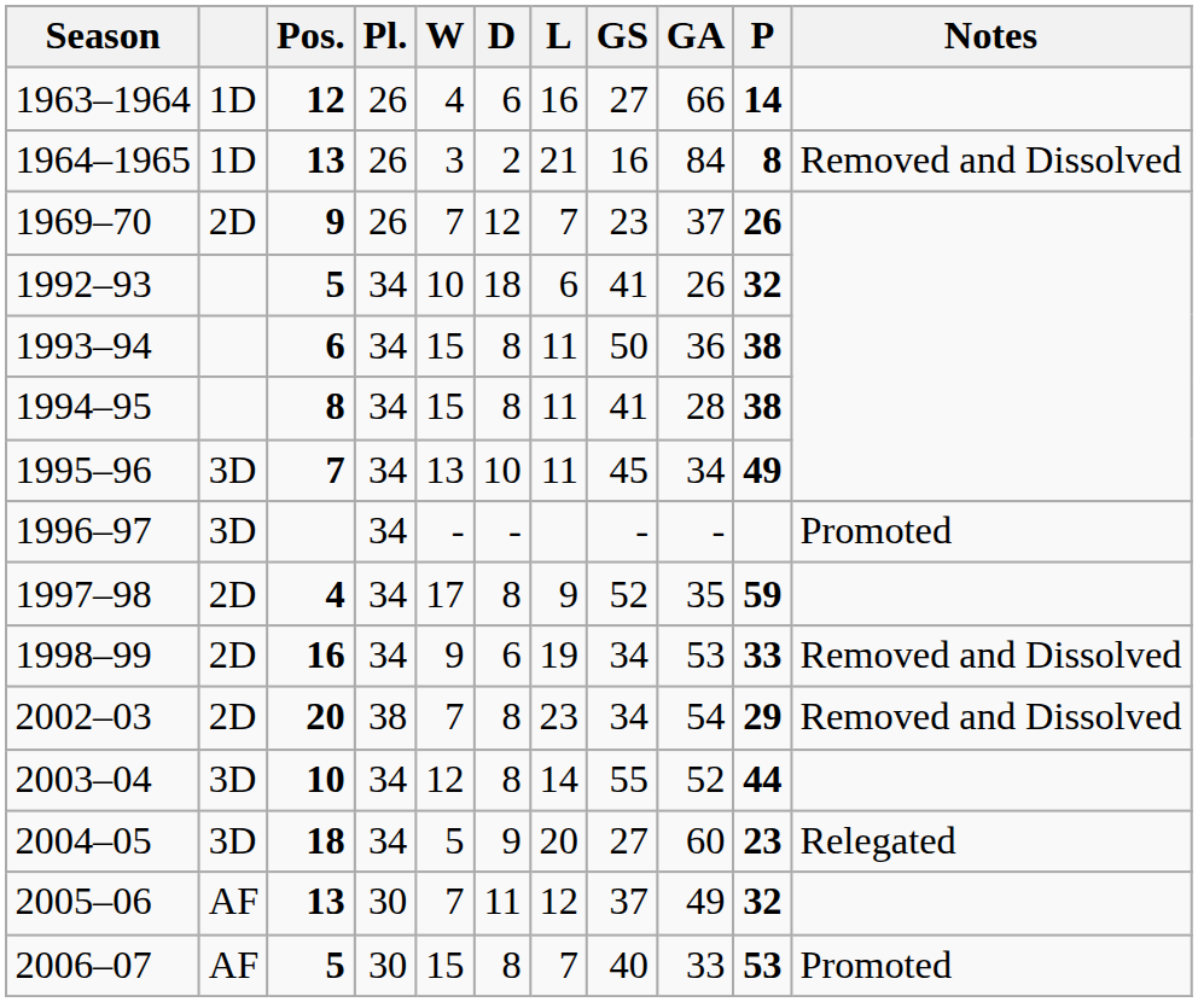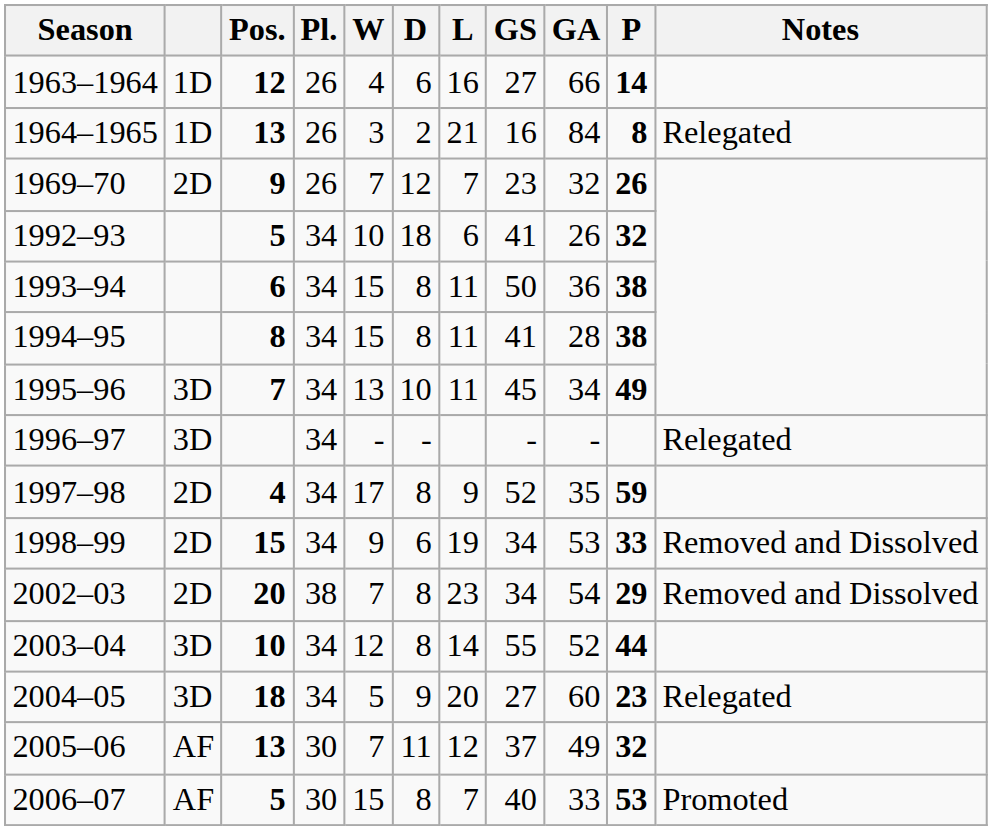 <table class="wikitable">
 <tr>
 <th>Season</th>
 <th></th>
 <th>Pos.</th>
 <th>Pl.</th>
 <th>W</th>
 <th>D</th>
 <th>L</th>
 <th>GS</th>
 <th>GA</th>
 <th>P</th>
 <th>Notes</th>
 </tr>
 <tr>
 <td>1963–1964</td>
 <td>1D</td>
 <td align=right><strong>12</strong></td>
 <td align=right>26</td>
 <td align=right>4</td>
 <td align=right>6</td>
 <td align=right>16</td>
 <td align=right>27</td>
 <td align=right>66</td>
 <td align=right><strong>14</strong></td>
 <td></td>
 </tr>
 <tr>
 <td>1964–1965</td>
 <td>1D</td>
 <td align=right><strong>13</strong></td>
 <td align=right>26</td>
 <td align=right>3</td>
 <td align=right>2</td>
 <td align=right>21</td>
 <td align=right>16</td>
 <td align=right>84</td>
 <td align=right><strong>8</strong></td>
-<td>Removed and Dissolved</td>
+<td>Relegated</td>
 </tr>
 <tr>
 <td>1969–70</td>
 <td>2D</td>
 <td align=right><strong>9</strong></td>
 <td align=right>26</td>
 <td align=right>7</td>
 <td align=right>12</td>
 <td align=right>7</td>
 <td align=right>23</td>
-<td align=right>37</td>
+<td align=right>32</td>
 <td align=right><strong>26</strong></td>
 </tr>
 <tr>
 <td>1992–93</td>
 <td></td>
 <td align=right><strong>5</strong></td>
 <td align=right>34</td>
 <td align=right>10</td>
 <td align=right>18</td>
 <td align=right>6</td>
 <td align=right>41</td>
 <td align=right>26</td>
 <td align=right><strong>32</strong></td>
 </tr>
 <tr>
 <td>1993–94</td>
 <td></td>
 <td align=right><strong>6</strong></td>
 <td align=right>34</td>
 <td align=right>15</td>
 <td align=right>8</td>
 <td align=right>11</td>
 <td align=right>50</td>
 <td align=right>36</td>
 <td align=right><strong>38</strong></td>
 </tr>
 <tr>
 <td>1994–95</td>
 <td></td>
 <td align=right><strong>8</strong></td>
 <td align=right>34</td>
 <td align=right>15</td>
 <td align=right>8</td>
 <td align=right>11</td>
 <td align=right>41</td>
 <td align=right>28</td>
 <td align=right><strong>38</strong></td>
 </tr>
 <tr>
 <td>1995–96</td>
 <td>3D</td>
 <td align=right><strong>7</strong></td>
 <td align=right>34</td>
 <td align=right>13</td>
 <td align=right>10</td>
 <td align=right>11</td>
 <td align=right>45</td>
 <td align=right>34</td>
 <td align=right><strong>49</strong></td>
 </tr>
 <tr>
 <td>1996–97</td>
 <td>3D</td>
 <td align=right></td>
 <td align=right>34</td>
 <td align=right>-</td>
 <td align=right>-</td>
 <td align=right></td>
 <td align=right>-</td>
 <td align=right>-</td>
 <td align=right></td>
-<td>Promoted</td>
+<td>Relegated</td>
 </tr>
 <tr>
 <td>1997–98</td>
 <td>2D</td>
 <td align=right><strong>4</strong></td>
 <td align=right>34</td>
 <td align=right>17</td>
 <td align=right>8</td>
 <td align=right>9</td>
 <td align=right>52</td>
 <td align=right>35</td>
 <td align=right><strong>59</strong></td>
 </tr>
 <tr>
 <td>1998–99</td>
 <td>2D</td>
-<td align=right><strong>16</strong></td>
+<td align=right><strong>15</strong></td>
 <td align=right>34</td>
 <td align=right>9</td>
 <td align=right>6</td>
 <td align=right>19</td>
 <td align=right>34</td>
 <td align=right>53</td>
 <td align=right><strong>33</strong></td>
 <td>Removed and Dissolved</td>
 </tr>
 <tr>
 <td>2002–03</td>
 <td>2D</td>
 <td align=right><strong>20</strong></td>
 <td align=right>38</td>
 <td align=right>7</td>
 <td align=right>8</td>
 <td align=right>23</td>
 <td align=right>34</td>
 <td align=right>54</td>
 <td align=right><strong>29</strong></td>
 <td>Removed and Dissolved</td>
 </tr>
 <tr>
 <td>2003–04</td>
 <td>3D</td>
 <td align=right><strong>10</strong></td>
 <td align=right>34</td>
 <td align=right>12</td>
 <td align=right>8</td>
 <td align=right>14</td>
 <td align=right>55</td>
 <td align=right>52</td>
 <td align=right><strong>44</strong></td>
 </tr>
 <tr>
 <td>2004–05</td>
 <td>3D</td>
 <td align=right><strong>18</strong></td>
 <td align=right>34</td>
 <td align=right>5</td>
 <td align=right>9</td>
 <td align=right>20</td>
 <td align=right>27</td>
 <td align=right>60</td>
 <td align=right><strong>23</strong></td>
 <td>Relegated</td>
 </tr>
 <tr>
 <td>2005–06</td>
 <td>AF</td>
 <td align=right><strong>13</strong></td>
 <td align=right>30</td>
 <td align=right>7</td>
 <td align=right>11</td>
 <td align=right>12</td>
 <td align=right>37</td>
 <td align=right>49</td>
 <td align=right><strong>32</strong></td>
 </tr>
 <tr>
 <td>2006–07</td>
 <td>AF</td>
 <td align=right><strong>5</strong></td>
 <td align=right>30</td>
 <td align=right>15</td>
 <td align=right>8</td>
 <td align=right>7</td>
 <td align=right>40</td>
 <td align=right>33</td>
 <td align=right><strong>53</strong></td>
 <td>Promoted</td>
 </tr>
 </table>
